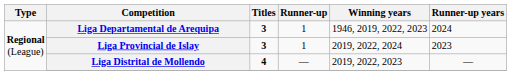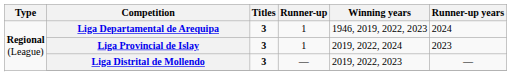 <table class="wikitable plainrowheaders" style="font-size:95%; text-align:center;">
 <tr>
 <th>Type</th>
 <th width=300px>Competition</th>
 <th>Titles</th>
 <th>Runner-up</th>
 <th>Winning years</th>
 <th>Runner-up years</th>
 </tr>
 <tr>
 <td rowspan=5><strong>Regional</strong><br>(League)</td>
 <th scope=col><a href='#'>Liga Departamental de Arequipa</a></th>
 <td><strong>3</strong></td>
 <td>1</td>
 <td align="left">1946, 2019, 2022, 2023</td>
 <td align="left">2024</td>
 </tr>
 <tr>
 <th scope=col><a href='#'>Liga Provincial de Islay</a></th>
 <td><strong>3</strong></td>
 <td>1</td>
 <td align="left">2019, 2022, 2024</td>
 <td align="left">2023</td>
 </tr>
 <tr>
 <th scope=col><a href='#'>Liga Distrital de Mollendo</a></th>
-<td><strong>4</strong></td>
+<td><strong>3</strong></td>
 <td style="text-align:center;">—</td>
 <td align="left">2019, 2022, 2023</td>
 <td style="text-align:center;">—</td>
 </tr>
 <tr>
 </tr>
 </table>
